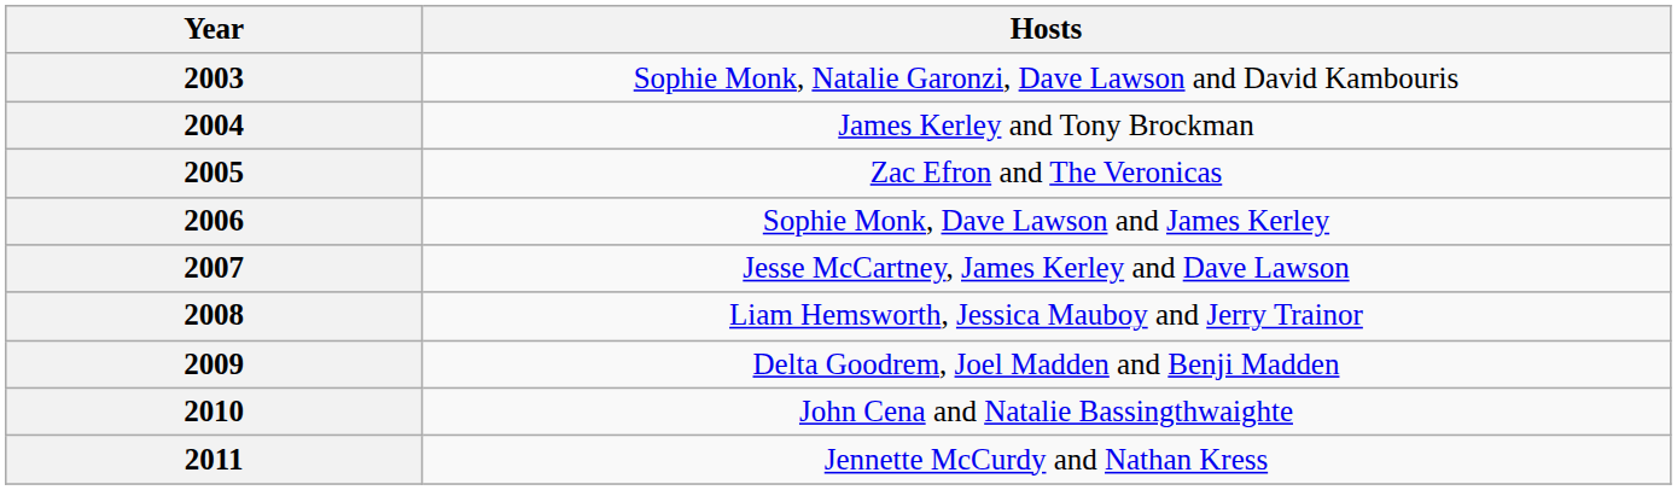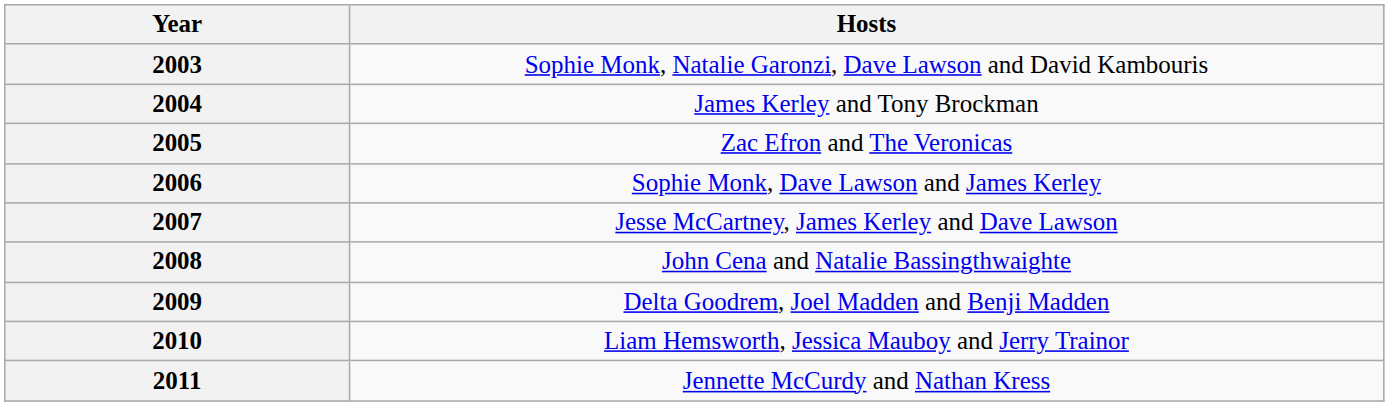 <table class="wikitable plainrowheaders" style="text-align:center; width:70%;">
 <tr>
 <th scope="col" style="width:05%;">Year</th>
 <th scope="col" style="width:15%;">Hosts</th>
 </tr>
 <tr>
 <th>2003</th>
 <td><a href='#'>Sophie Monk</a>, <a href='#'>Natalie Garonzi</a>, <a href='#'>Dave Lawson</a> and David Kambouris</td>
 </tr>
 <tr>
 <th>2004</th>
 <td><a href='#'>James Kerley</a> and Tony Brockman</td>
 </tr>
 <tr>
 <th>2005</th>
 <td><a href='#'>Zac Efron</a> and <a href='#'>The Veronicas</a></td>
 </tr>
 <tr>
 <th>2006</th>
 <td><a href='#'>Sophie Monk</a>, <a href='#'>Dave Lawson</a> and <a href='#'>James Kerley</a></td>
 </tr>
 <tr>
 <th>2007</th>
 <td><a href='#'>Jesse McCartney</a>, <a href='#'>James Kerley</a> and <a href='#'>Dave Lawson</a></td>
 </tr>
 <tr>
 <th>2008</th>
-<td><a href='#'>Liam Hemsworth</a>, <a href='#'>Jessica Mauboy</a> and <a href='#'>Jerry Trainor</a></td>
+<td><a href='#'>John Cena</a> and <a href='#'>Natalie Bassingthwaighte</a></td>
 </tr>
 <tr>
 <th>2009</th>
 <td><a href='#'>Delta Goodrem</a>, <a href='#'>Joel Madden</a> and <a href='#'>Benji Madden</a></td>
 </tr>
 <tr>
 <th>2010</th>
-<td><a href='#'>John Cena</a> and <a href='#'>Natalie Bassingthwaighte</a></td>
+<td><a href='#'>Liam Hemsworth</a>, <a href='#'>Jessica Mauboy</a> and <a href='#'>Jerry Trainor</a></td>
 </tr>
 <tr>
 <th>2011</th>
 <td><a href='#'>Jennette McCurdy</a> and <a href='#'>Nathan Kress</a></td>
 </tr>
 </table>
